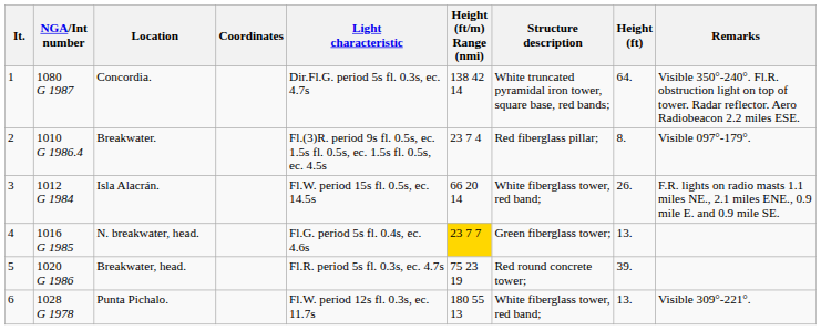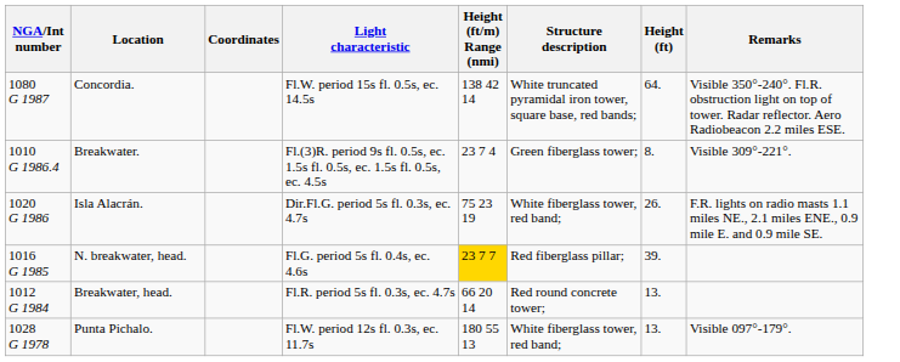 <table class=wikitable>
 <tr>
-<th width="30">It.</th>
 <th width="70"><a href='#'>NGA</a>/Int<br>number</th>
 <th width="150">Location</th>
 <th width="80">Coordinates</th>
 <th width="200"><a href='#'>Light<br>characteristic</a></th>
 <th width="50">Height (ft/m)<br>Range (nmi)</th>
 <th width="150">Structure<br>description</th>
 <th width="30">Height (ft)</th>
 <th width="200">Remarks</th>
 </tr>
 <tr valign="top">
-<td>1</td>
 <td>1080<br><em>G 1987</em></td>
 <td>Concordia.</td>
 <td></td>
-<td>Dir.Fl.G. period 5s  fl. 0.3s, ec. 4.7s</td>
+<td>Fl.W. period 15s fl. 0.5s, ec. 14.5s</td>
 <td>138 42 14</td>
 <td>White truncated pyramidal iron  tower, square base, red  bands;</td>
 <td>64.</td>
 <td>Visible 350°-240°. Fl.R. obstruction light on top  of tower. Radar reflector.  Aero Radiobeacon 2.2 miles  ESE.</td>
 </tr>
 <tr valign="top">
-<td>2</td>
 <td>1010<br><em>G 1986.4</em></td>
 <td>Breakwater.</td>
 <td></td>
 <td>Fl.(3)R. period 9s fl. 0.5s, ec. 1.5s fl. 0.5s, ec. 1.5s fl. 0.5s, ec. 4.5s</td>
 <td>23 7 4</td>
-<td>Red fiberglass pillar;</td>
+<td>Green fiberglass tower;</td>
 <td>8.</td>
-<td>Visible 097°-179°.</td>
+<td>Visible 309°-221°.</td>
 </tr>
 <tr valign="top">
-<td>3</td>
-<td>1012<br><em>G 1984</em></td>
+<td>1020<br><em>G 1986</em></td>
 <td>Isla Alacrán.</td>
 <td></td>
-<td>Fl.W. period 15s fl. 0.5s, ec. 14.5s</td>
-<td>66 20 14</td>
+<td>Dir.Fl.G. period 5s  fl. 0.3s, ec. 4.7s</td>
+<td>75 23 19</td>
 <td>White fiberglass tower, red band;</td>
 <td>26.</td>
 <td>F.R. lights on radio masts 1.1  miles NE., 2.1 miles ENE.,  0.9 mile E. and 0.9 mile  SE.</td>
 </tr>
 <tr valign="top">
-<td>4</td>
 <td>1016<br><em>G 1985</em></td>
 <td>N. breakwater, head.</td>
 <td></td>
 <td>Fl.G. period 5s fl. 0.4s, ec. 4.6s</td>
 <td style="background: gold;">23 7 7</td>
-<td>Green fiberglass tower;</td>
+<td>Red fiberglass pillar;</td>
+<td>39.</td>
+<td></td>
+</tr>
+<tr valign="top">
+<td>1012<br><em>G 1984</em></td>
+<td>Breakwater, head.</td>
+<td></td>
+<td>Fl.R. period 5s fl. 0.3s, ec. 4.7s</td>
+<td>66 20 14</td>
+<td>Red round concrete tower;</td>
 <td>13.</td>
 <td></td>
 </tr>
 <tr valign="top">
-<td>5</td>
-<td>1020<br><em>G 1986</em></td>
-<td>Breakwater, head.</td>
-<td></td>
-<td>Fl.R. period 5s fl. 0.3s, ec. 4.7s</td>
-<td>75 23 19</td>
-<td>Red round concrete tower;</td>
-<td>39.</td>
-<td></td>
-</tr>
-<tr valign="top">
-<td>6</td>
 <td>1028<br><em>G 1978</em></td>
 <td>Punta Pichalo.</td>
 <td></td>
 <td>Fl.W. period 12s fl. 0.3s, ec. 11.7s</td>
 <td>180 55 13</td>
 <td>White fiberglass tower, red band;</td>
 <td>13.</td>
-<td>Visible 309°-221°.</td>
+<td>Visible 097°-179°.</td>
 </tr>
 </table>
